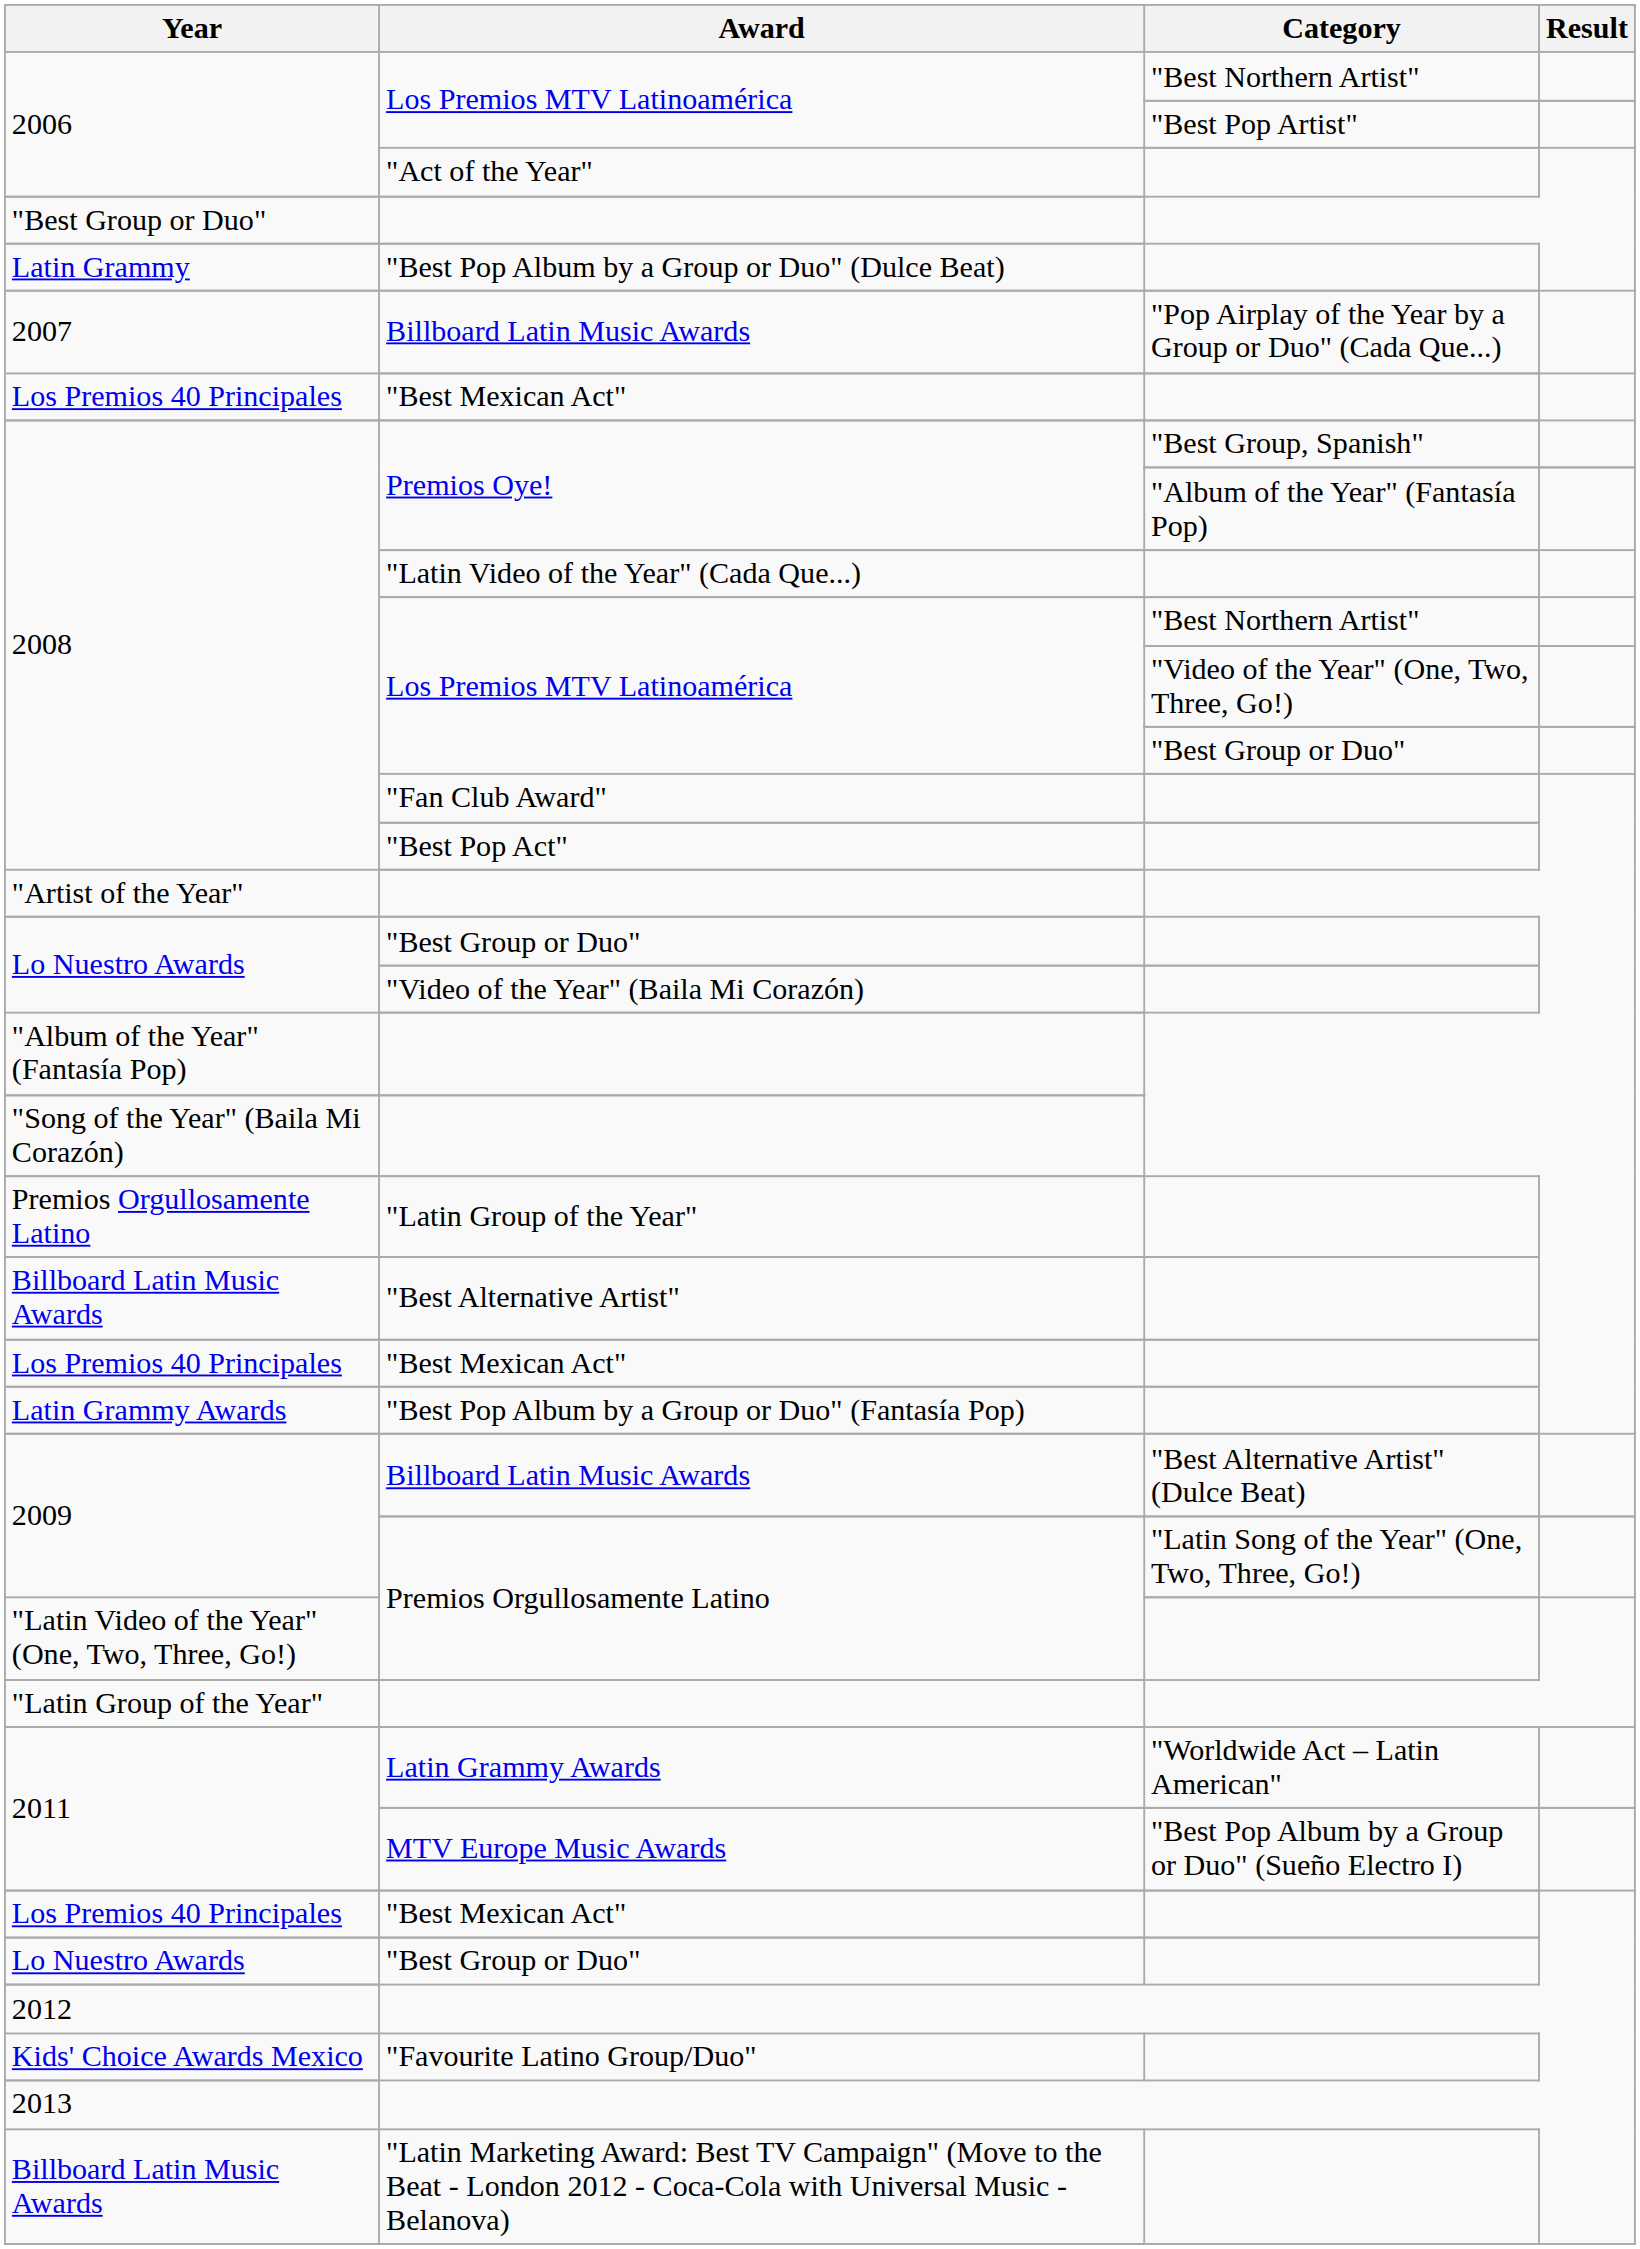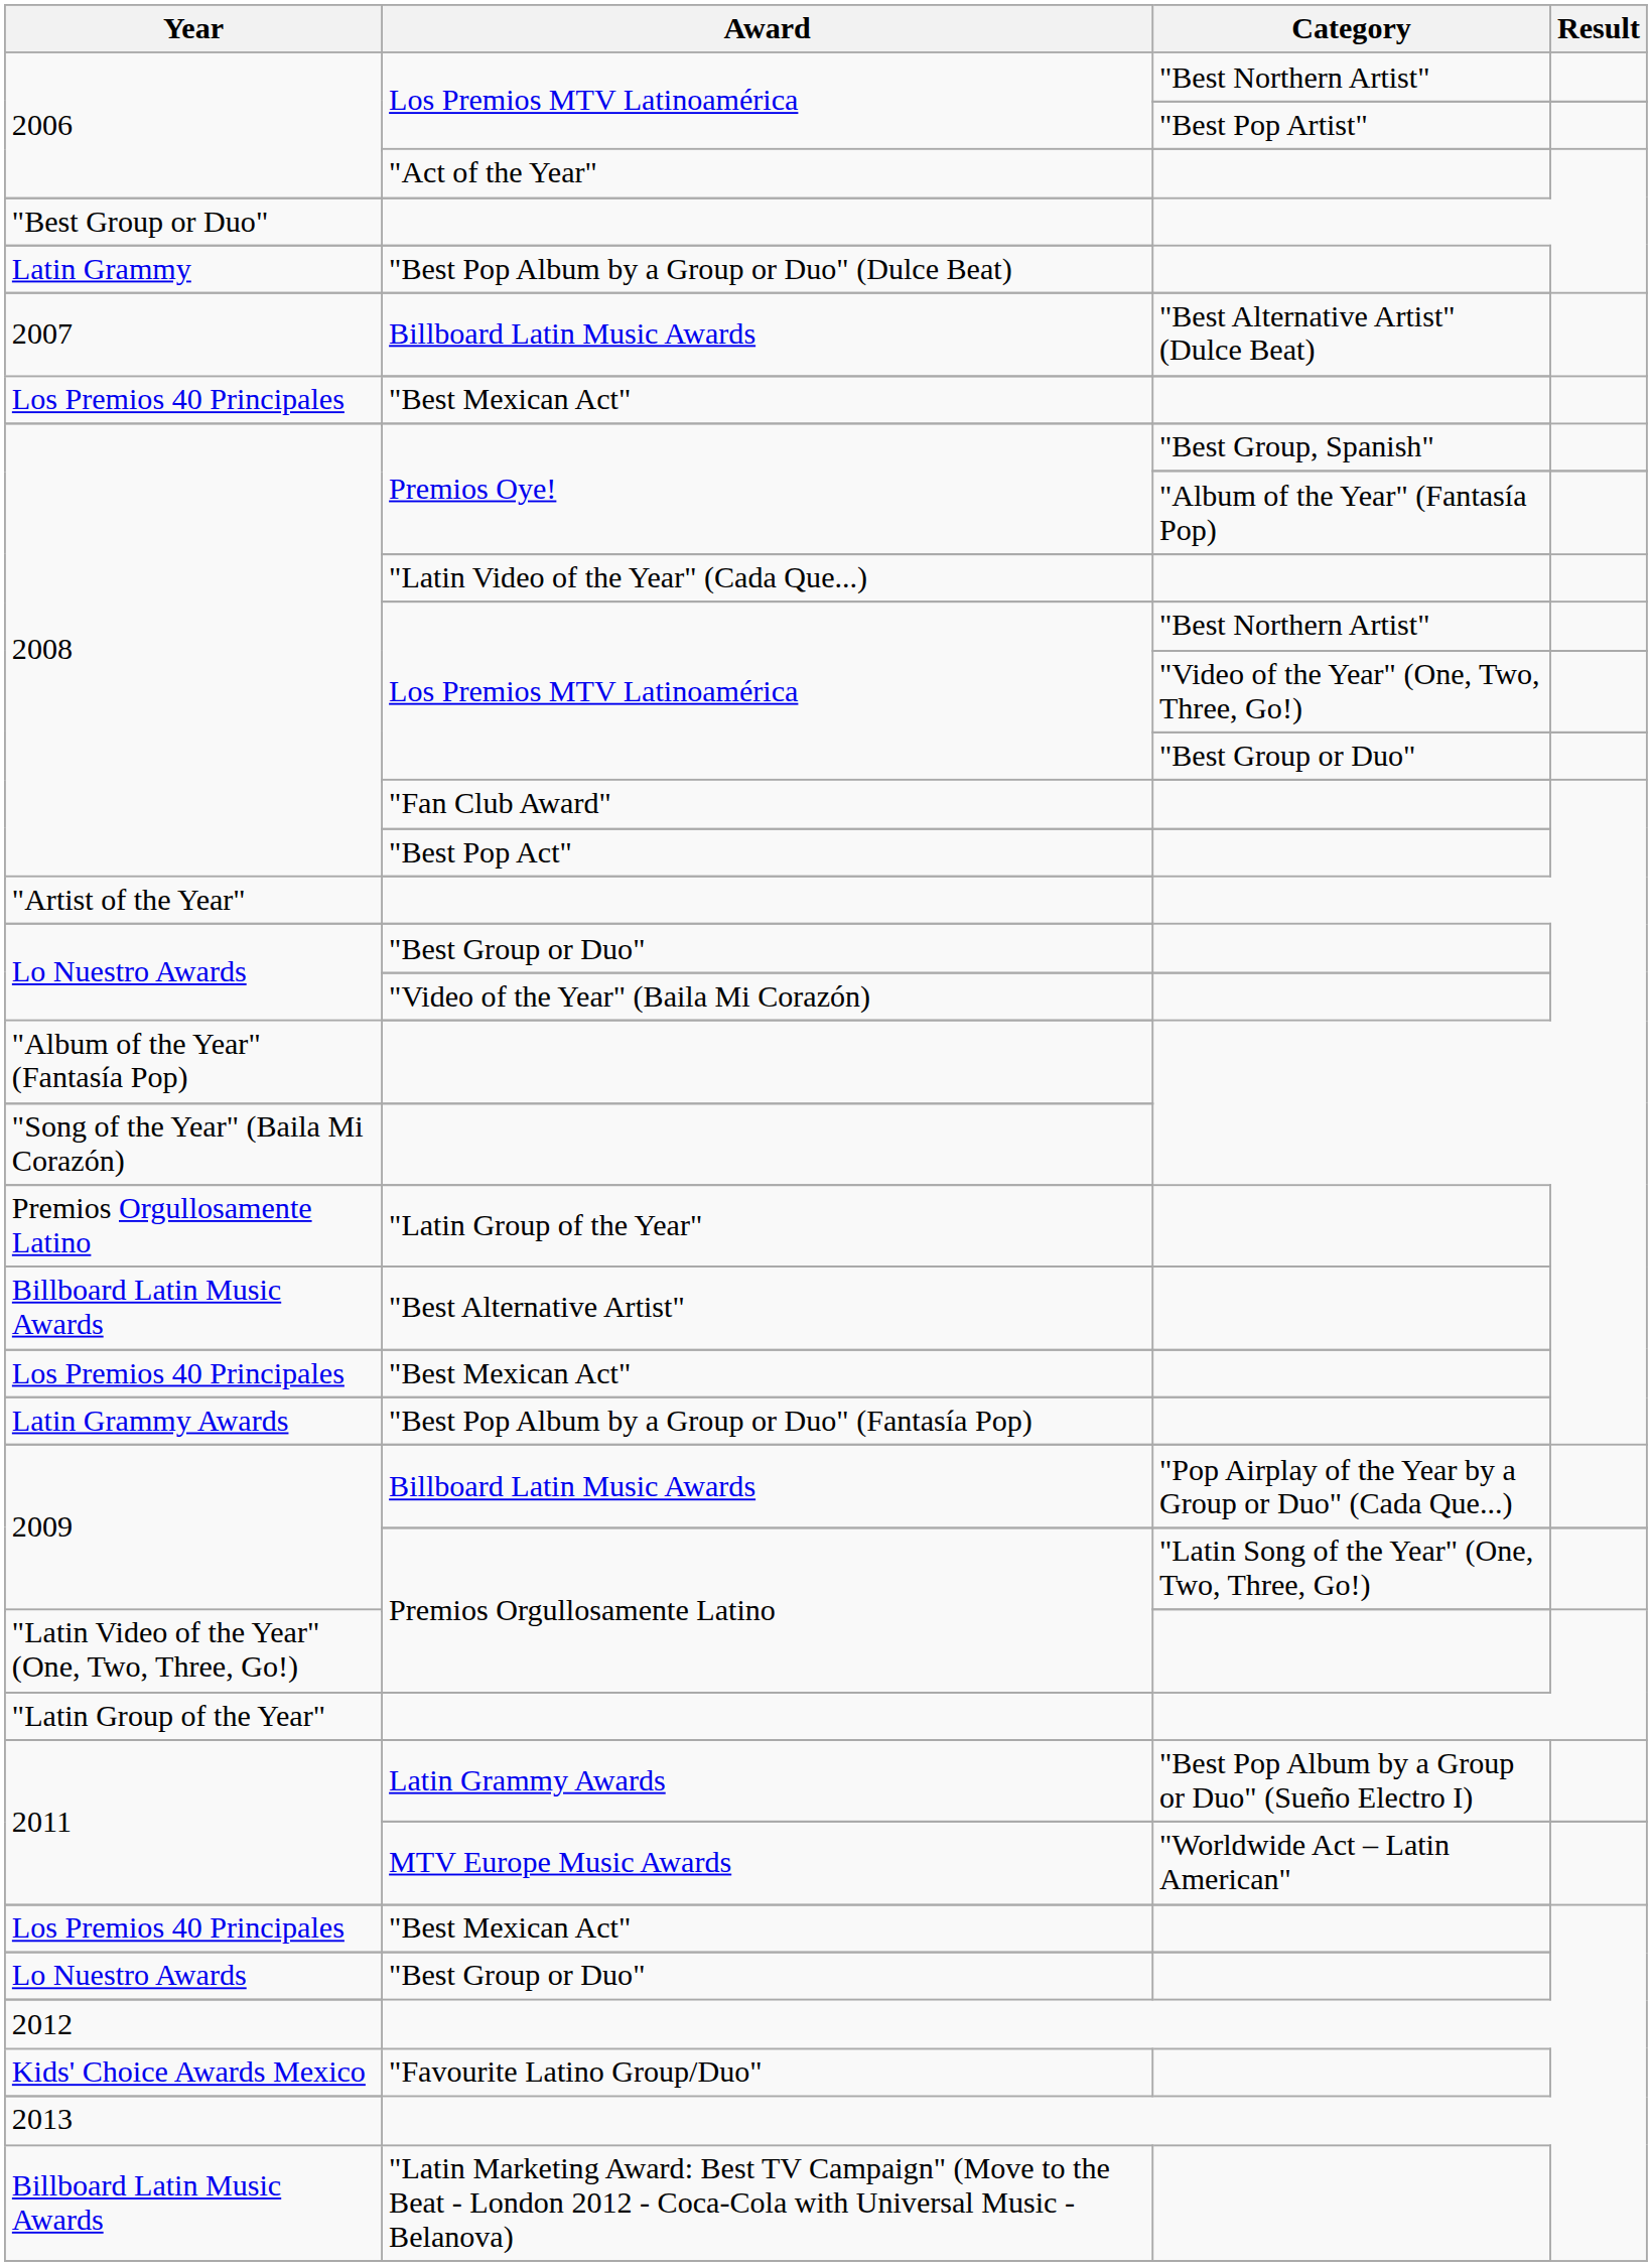 <table class="wikitable">
 <tr>
 <th align="center">Year</th>
 <th align="center">Award</th>
 <th align="center">Category</th>
 <th align="center">Result</th>
 </tr>
 <tr>
 <td rowspan="5">2006</td>
 <td rowspan="4"><a href='#'>Los Premios MTV Latinoamérica</a></td>
 <td>"Best Northern Artist"</td>
 <td></td>
 </tr>
 <tr>
 </tr>
 <tr>
 <td>"Best Pop Artist"</td>
 <td></td>
 </tr>
 <tr>
 </tr>
 <tr>
 <td>"Act of the Year"</td>
 <td></td>
 </tr>
 <tr>
 </tr>
 <tr>
 <td>"Best Group or Duo"</td>
 <td></td>
 </tr>
 <tr>
 </tr>
 <tr>
 <td rowspan="1"><a href='#'>Latin Grammy</a></td>
 <td>"Best Pop Album by a Group or Duo" (Dulce Beat)</td>
 <td></td>
 </tr>
 <tr>
 </tr>
 <tr>
 <td rowspan="2">2007</td>
 <td rowspan="1"><a href='#'>Billboard Latin Music Awards</a></td>
-<td>"Pop Airplay of the Year by a Group or Duo" (Cada Que...)</td>
+<td>"Best Alternative Artist" (Dulce Beat)</td>
 <td></td>
 </tr>
 <tr>
 </tr>
 <tr>
 <td><a href='#'>Los Premios 40 Principales</a></td>
 <td>"Best Mexican Act"</td>
 <td></td>
 </tr>
 <tr>
 </tr>
 <tr>
 <td rowspan="18">2008</td>
 </tr>
 <tr>
 </tr>
 <tr>
 <td rowspan="3"><a href='#'>Premios Oye!</a></td>
 <td>"Best Group, Spanish"</td>
 <td></td>
 </tr>
 <tr>
 </tr>
 <tr>
 <td>"Album of the Year" (Fantasía Pop)</td>
 <td></td>
 </tr>
 <tr>
 </tr>
 <tr>
 <td>"Latin Video of the Year" (Cada Que...)</td>
 <td></td>
 </tr>
 <tr>
 </tr>
 <tr>
 <td rowspan="6"><a href='#'>Los Premios MTV Latinoamérica</a></td>
 <td>"Best Northern Artist"</td>
 <td></td>
 </tr>
 <tr>
 </tr>
 <tr>
 <td>"Video of the Year" (One, Two, Three, Go!)</td>
 <td></td>
 </tr>
 <tr>
 </tr>
 <tr>
 <td>"Best Group or Duo"</td>
 <td></td>
 </tr>
 <tr>
 </tr>
 <tr>
 <td>"Fan Club Award"</td>
 <td></td>
 </tr>
 <tr>
 </tr>
 <tr>
 <td>"Best Pop Act"</td>
 <td></td>
 </tr>
 <tr>
 </tr>
 <tr>
 <td>"Artist of the Year"</td>
 <td></td>
 </tr>
 <tr>
 </tr>
 <tr>
 <td rowspan="4"><a href='#'>Lo Nuestro Awards</a></td>
 <td>"Best Group or Duo"</td>
 <td></td>
 </tr>
 <tr>
 </tr>
 <tr>
 <td>"Video of the Year" (Baila Mi Corazón)</td>
 <td></td>
 </tr>
 <tr>
 </tr>
 <tr>
 <td>"Album of the Year" (Fantasía Pop)</td>
 <td></td>
 </tr>
 <tr>
 </tr>
 <tr>
 <td>"Song of the Year" (Baila Mi Corazón)</td>
 <td></td>
 </tr>
 <tr>
 </tr>
 <tr>
 <td rowspan="1">Premios <a href='#'>Orgullosamente Latino</a></td>
 <td>"Latin Group of the Year"</td>
 <td></td>
 </tr>
 <tr>
 </tr>
 <tr>
 <td rowspan="1"><a href='#'>Billboard Latin Music Awards</a></td>
 <td>"Best Alternative Artist"</td>
 <td></td>
 </tr>
 <tr>
 </tr>
 <tr>
 <td rowspan="1"><a href='#'>Los Premios 40 Principales</a></td>
 <td>"Best Mexican Act"</td>
 <td></td>
 </tr>
 <tr>
 </tr>
 <tr>
 <td rowspan="1"><a href='#'>Latin Grammy Awards</a></td>
 <td>"Best Pop Album by a Group or Duo" (Fantasía Pop)</td>
 <td></td>
 </tr>
 <tr>
 </tr>
 <tr>
 <td rowspan="4">2009</td>
 <td rowspan="1"><a href='#'>Billboard Latin Music Awards</a></td>
-<td>"Best Alternative Artist" (Dulce Beat)</td>
+<td>"Pop Airplay of the Year by a Group or Duo" (Cada Que...)</td>
 <td></td>
 </tr>
 <tr>
 </tr>
 <tr>
 <td rowspan="3">Premios Orgullosamente Latino</td>
 <td>"Latin Song of the Year" (One, Two, Three, Go!)</td>
 <td></td>
 </tr>
 <tr>
 </tr>
 <tr>
 <td>"Latin Video of the Year" (One, Two, Three, Go!)</td>
 <td></td>
 </tr>
 <tr>
 </tr>
 <tr>
 <td>"Latin Group of the Year"</td>
 <td></td>
 </tr>
 <tr>
 </tr>
 <tr>
 <td rowspan="5">2011</td>
 </tr>
 <tr>
 </tr>
 <tr>
 <td rowspan="1"><a href='#'>Latin Grammy Awards</a></td>
-<td>"Worldwide Act – Latin American"</td>
+<td>"Best Pop Album by a Group or Duo" (Sueño Electro I)</td>
 <td></td>
 </tr>
 <tr>
 </tr>
 <tr>
 <td rowspan="1"><a href='#'>MTV Europe Music Awards</a></td>
-<td>"Best Pop Album by a Group or Duo" (Sueño Electro I)</td>
+<td>"Worldwide Act – Latin American"</td>
 <td></td>
 </tr>
 <tr>
 </tr>
 <tr>
 <td rowspan="1"><a href='#'>Los Premios 40 Principales</a></td>
 <td>"Best Mexican Act"</td>
 <td></td>
 </tr>
 <tr>
 </tr>
 <tr>
 <td rowspan="1"><a href='#'>Lo Nuestro Awards</a></td>
 <td>"Best Group or Duo"</td>
 <td></td>
 </tr>
 <tr>
 </tr>
 <tr>
 <td rowspan="2">2012</td>
 </tr>
 <tr>
 </tr>
 <tr>
 <td rowspan="1"><a href='#'>Kids' Choice Awards Mexico</a></td>
 <td>"Favourite Latino Group/Duo"</td>
 <td></td>
 </tr>
 <tr>
 </tr>
 <tr>
 <td rowspan="2">2013</td>
 </tr>
 <tr>
 </tr>
 <tr>
 <td rowspan="1"><a href='#'>Billboard Latin Music Awards</a></td>
 <td>"Latin Marketing Award: Best TV Campaign" (Move to the Beat - London 2012 - Coca-Cola with Universal Music - Belanova)</td>
 <td></td>
 </tr>
 <tr>
 </tr>
 <tr>
 </tr>
 </table>
